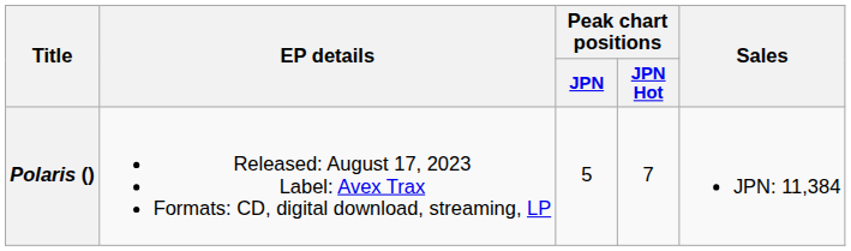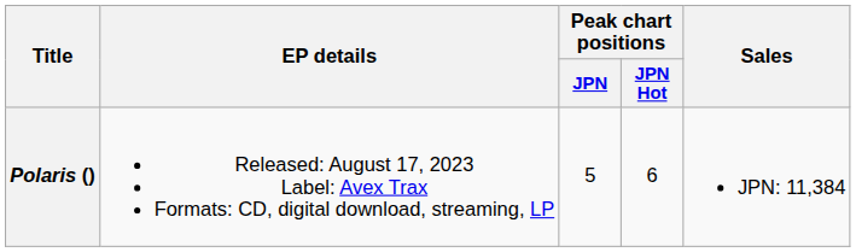 <table class="wikitable plainrowheaders" style="text-align:center">
 <tr>
 <th scope="col" rowspan="2">Title</th>
 <th scope="col" rowspan="2">EP details</th>
 <th scope="col" colspan="2">Peak chart positions</th>
 <th scope="col" rowspan="2">Sales</th>
 </tr>
 <tr>
 <th style="width:3em; font-size:90%"><a href='#'>JPN</a><br></th>
 <th style="width:3em; font-size:90%"><a href='#'>JPN<br>Hot</a><br></th>
 </tr>
 <tr>
 <th scope="row"><em>Polaris</em> ()</th>
 <td><br><ul><li>Released: August 17, 2023</li><li>Label: <a href='#'>Avex Trax</a></li><li>Formats: CD, digital download, streaming, <a href='#'>LP</a></li></ul></td>
 <td>5</td>
-<td>7</td>
+<td>6</td>
 <td><br><ul><li>JPN: 11,384</li></ul></td>
 </tr>
 </table>
